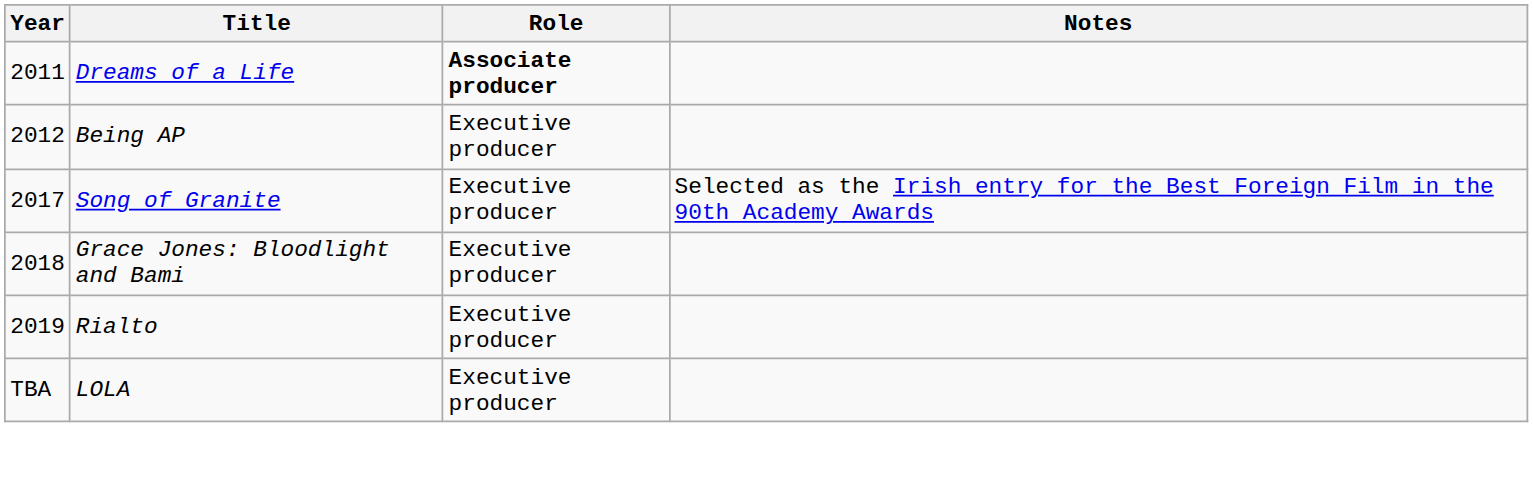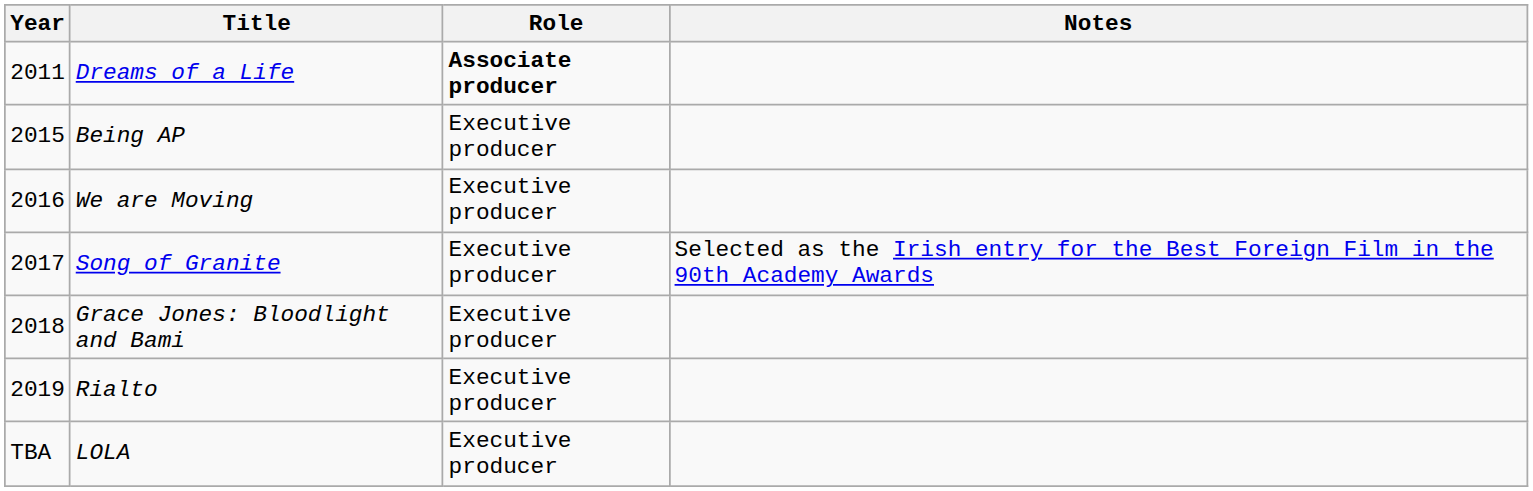 <table class="wikitable">
 <tr>
 <th>Year</th>
 <th>Title</th>
 <th>Role</th>
 <th>Notes</th>
 </tr>
 <tr>
 <td>2011</td>
 <td><em><a href='#'>Dreams of a Life</a></em></td>
 <td><strong>Associate producer</strong></td>
 <td></td>
 </tr>
 <tr>
-<td>2012</td>
+<td>2015</td>
 <td><em>Being AP</em></td>
+<td>Executive producer</td>
+<td></td>
+</tr>
+<tr>
+<td>2016</td>
+<td><em>We are Moving</em></td>
 <td>Executive producer</td>
 <td></td>
 </tr>
 <tr>
 <td>2017</td>
 <td><em><a href='#'>Song of Granite</a></em></td>
 <td>Executive producer</td>
 <td>Selected as the <a href='#'>Irish entry for the Best Foreign Film in the 90th Academy Awards</a></td>
 </tr>
 <tr>
 <td>2018</td>
 <td><em>Grace Jones: Bloodlight and Bami</em></td>
 <td>Executive producer</td>
 <td></td>
 </tr>
 <tr>
 <td>2019</td>
 <td><em>Rialto</em></td>
 <td>Executive producer</td>
 <td></td>
 </tr>
 <tr>
 <td>TBA</td>
 <td><em>LOLA</em></td>
 <td>Executive producer</td>
 <td></td>
 </tr>
 </table>
